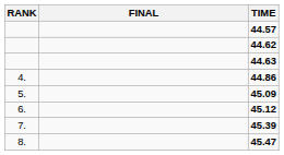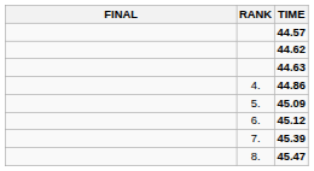 <table class="wikitable" style="border-collapse: collapse; font-size: 90%;">
 <tr>
+<th align="left" style="width: 20em">FINAL</th>
 <th>RANK</th>
-<th align="left" style="width: 20em">FINAL</th>
 <th>TIME</th>
 </tr>
 <tr>
+<td></td>
 <td align="center"></td>
-<td></td>
 <td align="center"><strong>44.57</strong></td>
 </tr>
 <tr>
+<td></td>
 <td align="center"></td>
-<td></td>
 <td align="center"><strong>44.62</strong></td>
 </tr>
 <tr>
+<td></td>
 <td align="center"></td>
-<td></td>
 <td align="center"><strong>44.63</strong></td>
 </tr>
 <tr>
+<td></td>
 <td align="center">4.</td>
-<td></td>
 <td align="center"><strong>44.86</strong></td>
 </tr>
 <tr>
+<td></td>
 <td align="center">5.</td>
-<td></td>
 <td align="center"><strong>45.09</strong></td>
 </tr>
 <tr>
+<td></td>
 <td align="center">6.</td>
-<td></td>
 <td align="center"><strong>45.12</strong></td>
 </tr>
 <tr>
+<td></td>
 <td align="center">7.</td>
-<td></td>
 <td align="center"><strong>45.39</strong></td>
 </tr>
 <tr>
+<td></td>
 <td align="center">8.</td>
-<td></td>
 <td align="center"><strong>45.47</strong></td>
 </tr>
 </table>
